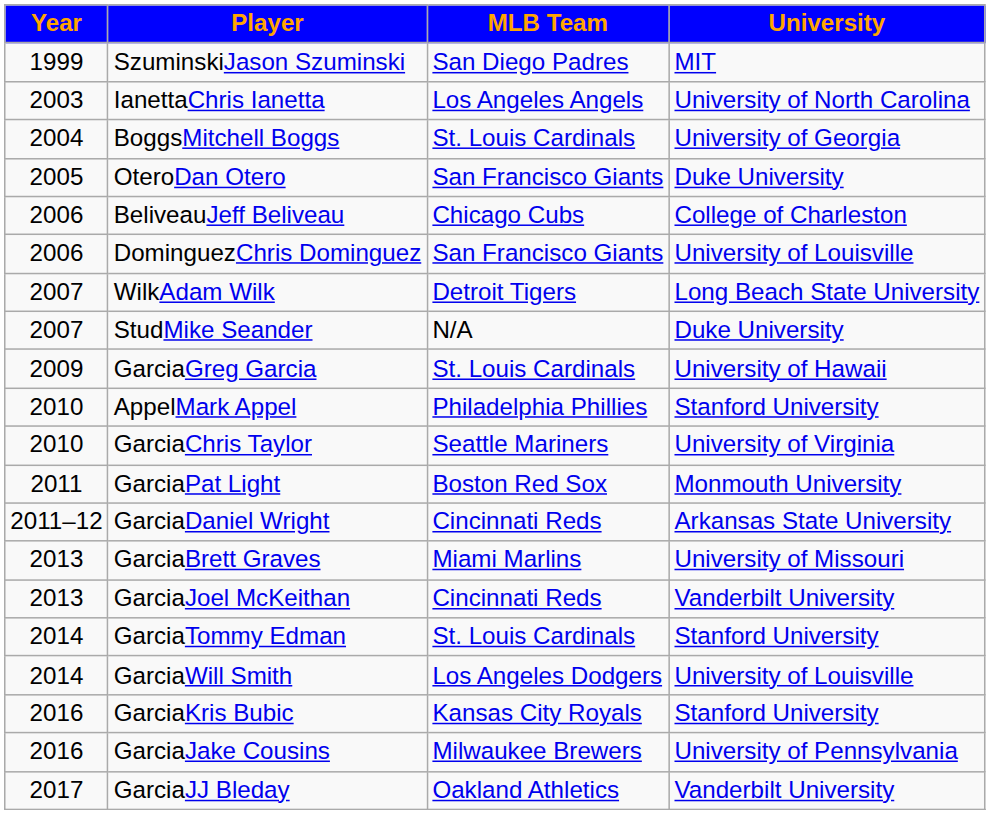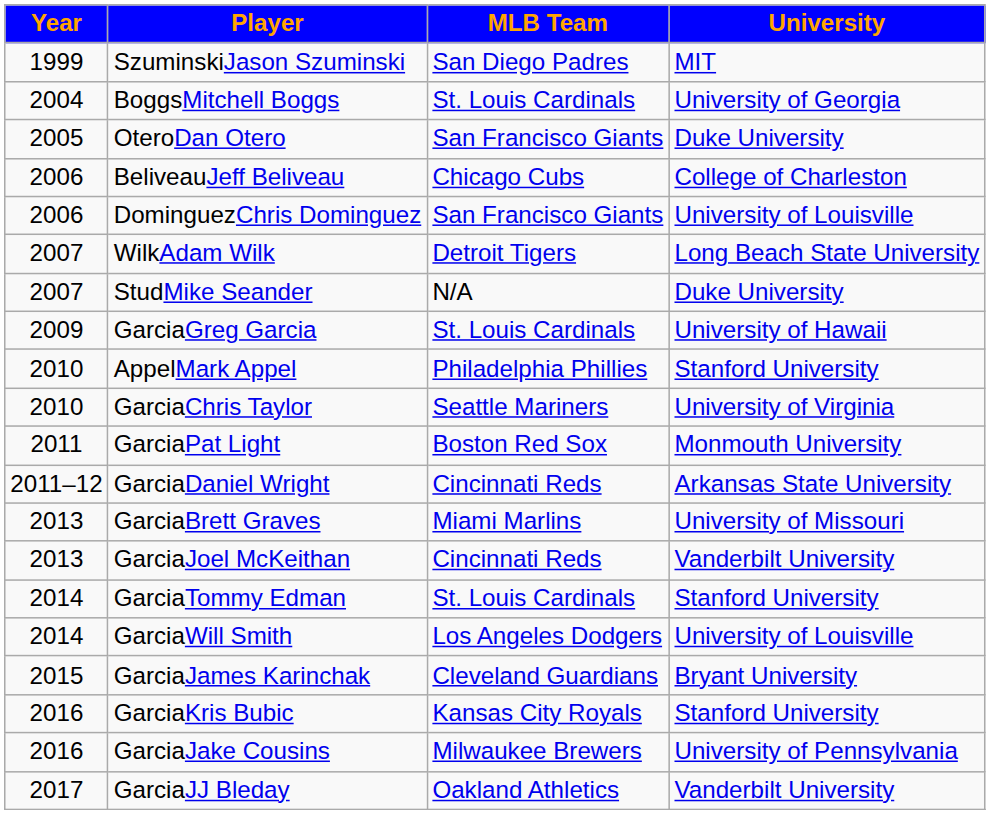 <table class="wikitable sortable">
 <tr>
 <th scope="col" style="background-color:blue; color:orange;">Year</th>
 <th scope="col" style="background-color:blue; color:orange;">Player</th>
 <th scope="col" style="background-color:blue; color:orange;">MLB Team</th>
 <th scope="col" style="background-color:blue; color:orange;">University</th>
 </tr>
 <tr>
 <td align=center>1999</td>
 <td align=left><span>Szuminski</span><a href='#'>Jason Szuminski</a></td>
 <td align=left><a href='#'>San Diego Padres</a></td>
 <td align=left><a href='#'>MIT</a></td>
-</tr>
-<tr>
-<td align=center>2003</td>
-<td align=left><span>Ianetta</span><a href='#'>Chris Ianetta</a></td>
-<td align=left><a href='#'>Los Angeles Angels</a></td>
-<td align=left><a href='#'>University of North Carolina</a></td>
 </tr>
 <tr>
 <td align=center>2004</td>
 <td align=left><span>Boggs</span><a href='#'>Mitchell Boggs</a></td>
 <td align=left><a href='#'>St. Louis Cardinals</a></td>
 <td align=left><a href='#'>University of Georgia</a></td>
 </tr>
 <tr>
 <td align=center>2005</td>
 <td align=left><span>Otero</span><a href='#'>Dan Otero</a></td>
 <td align=left><a href='#'>San Francisco Giants</a></td>
 <td align=left><a href='#'>Duke University</a></td>
 </tr>
 <tr>
 <td align=center>2006</td>
 <td align=left><span>Beliveau</span><a href='#'>Jeff Beliveau</a></td>
 <td align=left><a href='#'>Chicago Cubs</a></td>
 <td align=left><a href='#'>College of Charleston</a></td>
 </tr>
 <tr>
 <td align=center>2006</td>
 <td align=left><span>Dominguez</span><a href='#'>Chris Dominguez</a></td>
 <td align=left><a href='#'>San Francisco Giants</a></td>
 <td align=left><a href='#'>University of Louisville</a></td>
 </tr>
 <tr>
 <td align=center>2007</td>
 <td align=left><span>Wilk</span><a href='#'>Adam Wilk</a></td>
 <td align=left><a href='#'>Detroit Tigers</a></td>
 <td align=left><a href='#'>Long Beach State University</a></td>
 </tr>
 <tr>
 <td align=center>2007</td>
 <td align=left><span>Stud</span><a href='#'>Mike Seander</a></td>
 <td align=left>N/A</td>
 <td align=left><a href='#'>Duke University</a></td>
 </tr>
 <tr>
 <td align=center>2009</td>
 <td align=left><span>Garcia</span><a href='#'>Greg Garcia</a></td>
 <td align=left><a href='#'>St. Louis Cardinals</a></td>
 <td align=left><a href='#'>University of Hawaii</a></td>
 </tr>
 <tr>
 <td align=center>2010</td>
 <td align=left><span>Appel</span><a href='#'>Mark Appel</a></td>
 <td align=left><a href='#'>Philadelphia Phillies</a></td>
 <td align=left><a href='#'>Stanford University</a></td>
 </tr>
 <tr>
 <td align=center>2010</td>
 <td align=left><span>Garcia</span><a href='#'>Chris Taylor</a></td>
 <td align=left><a href='#'>Seattle Mariners</a></td>
 <td align=left><a href='#'>University of Virginia</a></td>
 </tr>
 <tr>
 <td align=center>2011</td>
 <td align=left><span>Garcia</span><a href='#'>Pat Light</a></td>
 <td align=left><a href='#'>Boston Red Sox</a></td>
 <td align=left><a href='#'>Monmouth University</a></td>
 </tr>
 <tr>
 <td align=center>2011–12</td>
 <td align=left><span>Garcia</span><a href='#'>Daniel Wright</a></td>
 <td align=left><a href='#'>Cincinnati Reds</a></td>
 <td align=left><a href='#'>Arkansas State University</a></td>
 </tr>
 <tr>
 <td align=center>2013</td>
 <td align=left><span>Garcia</span><a href='#'>Brett Graves</a></td>
 <td align=left><a href='#'>Miami Marlins</a></td>
 <td align=left><a href='#'>University of Missouri</a></td>
 </tr>
 <tr>
 <td align=center>2013</td>
 <td align=left><span>Garcia</span><a href='#'>Joel McKeithan</a></td>
 <td align=left><a href='#'>Cincinnati Reds</a></td>
 <td align=left><a href='#'>Vanderbilt University</a></td>
 </tr>
 <tr>
 <td align=center>2014</td>
 <td align=left><span>Garcia</span><a href='#'>Tommy Edman</a></td>
 <td align=left><a href='#'>St. Louis Cardinals</a></td>
 <td align=left><a href='#'>Stanford University</a></td>
 </tr>
 <tr>
 <td align=center>2014</td>
 <td align=left><span>Garcia</span><a href='#'>Will Smith</a></td>
 <td align=left><a href='#'>Los Angeles Dodgers</a></td>
 <td align=left><a href='#'>University of Louisville</a></td>
 </tr>
 <tr>
+<td align=center>2015</td>
+<td align=left><span>Garcia</span><a href='#'>James Karinchak</a></td>
+<td align=left><a href='#'>Cleveland Guardians</a></td>
+<td align=left><a href='#'>Bryant University</a></td>
+</tr>
+<tr>
 <td align=center>2016</td>
 <td align=left><span>Garcia</span><a href='#'>Kris Bubic</a></td>
 <td align=left><a href='#'>Kansas City Royals</a></td>
 <td align=left><a href='#'>Stanford University</a></td>
 </tr>
 <tr>
 <td align=center>2016</td>
 <td align=left><span>Garcia</span><a href='#'>Jake Cousins</a></td>
 <td align=left><a href='#'>Milwaukee Brewers</a></td>
 <td align=left><a href='#'>University of Pennsylvania</a></td>
 </tr>
 <tr>
 <td align=center>2017</td>
 <td align=left><span>Garcia</span><a href='#'>JJ Bleday</a></td>
 <td align=left><a href='#'>Oakland Athletics</a></td>
 <td align=left><a href='#'>Vanderbilt University</a></td>
 </tr>
 <tr>
 </tr>
 <tr class=sortbottom>
 </tr>
 </table>
